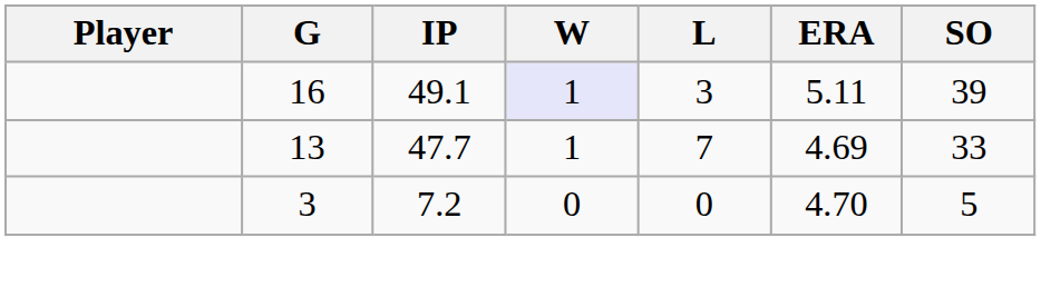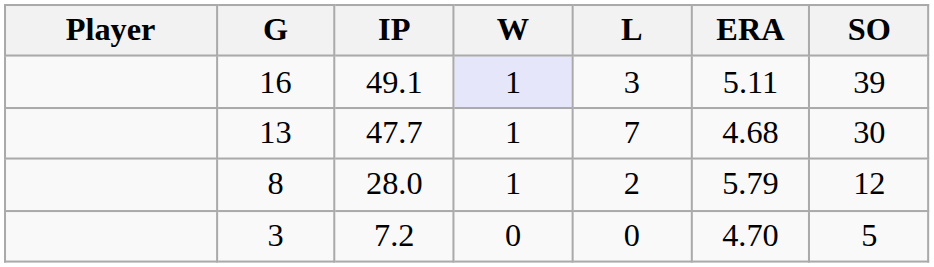 <table class="wikitable sortable">
 <tr>
 <th bgcolor="#DDDDFF" width="16%">Player</th>
 <th bgcolor="#DDDDFF" width="9%">G</th>
 <th bgcolor="#DDDDFF" width="9%">IP</th>
 <th bgcolor="#DDDDFF" width="9%">W</th>
 <th bgcolor="#DDDDFF" width="9%">L</th>
 <th bgcolor="#DDDDFF" width="9%">ERA</th>
 <th bgcolor="#DDDDFF" width="9%">SO</th>
 </tr>
 <tr align="center">
 <td></td>
 <td>16</td>
 <td>49.1</td>
 <td style="background: lavender;">1</td>
 <td>3</td>
 <td>5.11</td>
 <td>39</td>
 </tr>
 <tr align="center">
 <td></td>
 <td>13</td>
 <td>47.7</td>
 <td>1</td>
 <td>7</td>
-<td>4.69</td>
-<td>33</td>
+<td>4.68</td>
+<td>30</td>
+</tr>
+<tr align="center">
+<td></td>
+<td>8</td>
+<td>28.0</td>
+<td>1</td>
+<td>2</td>
+<td>5.79</td>
+<td>12</td>
 </tr>
 <tr align="center">
 <td></td>
 <td>3</td>
 <td>7.2</td>
 <td>0</td>
 <td>0</td>
 <td>4.70</td>
 <td>5</td>
 </tr>
 </table>
